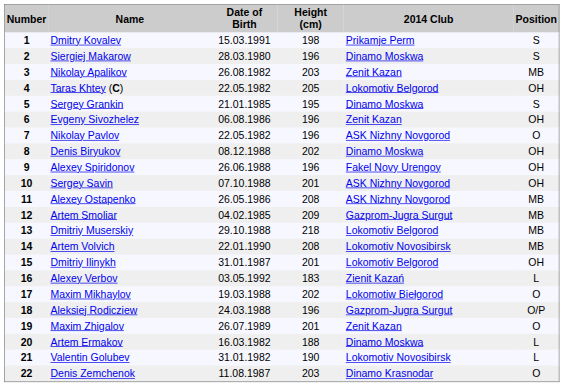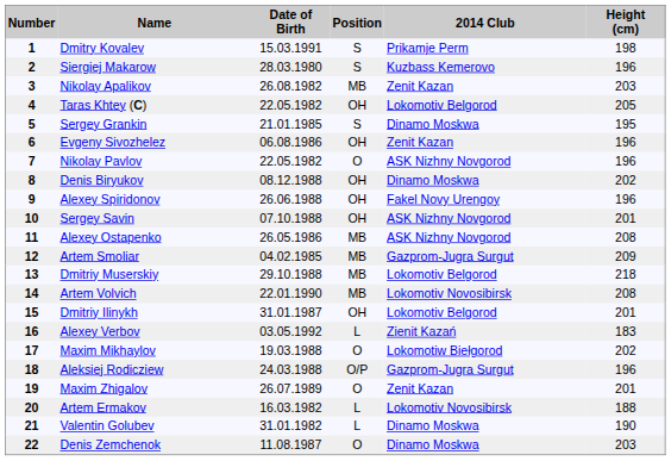 <table cellpadding="3" style="background: #f7f8ff; font-size: 95%; border: 1px solid gray; border-collapse: collapse;">
 <tr style="background:#ccc;">
 <th style="width: 10px;"><strong>Number</strong></th>
 <th style="width: 230px;"><strong>Name</strong></th>
 <th style="width: 90px;"><strong>Date of Birth</strong></th>
+<th style="width: 50px;"><strong>Position</strong></th>
+<th style="width: 240px;"><strong>2014 Club</strong></th>
 <th style="width: 90px;"><strong>Height<br>(cm)</strong></th>
-<th style="width: 240px;"><strong>2014 Club</strong></th>
-<th style="width: 50px;"><strong>Position</strong></th>
 </tr>
 <tr>
 <td style="text-align:center;"><strong>1</strong></td>
 <td><a href='#'>Dmitry Kovalev</a></td>
 <td style="text-align:center;">15.03.1991</td>
+<td style="text-align:center;">S</td>
+<td> <a href='#'>Prikamje Perm</a></td>
 <td style="text-align:center;">198</td>
-<td> <a href='#'>Prikamje Perm</a></td>
-<td style="text-align:center;">S</td>
 </tr>
 <tr style="background: #efefef;">
 <td style="text-align:center;"><strong>2</strong></td>
 <td><a href='#'>Siergiej Makarow</a></td>
 <td style="text-align:center;">28.03.1980</td>
+<td style="text-align:center;">S</td>
+<td> <a href='#'>Kuzbass Kemerovo</a></td>
 <td style="text-align:center;">196</td>
-<td> <a href='#'>Dinamo Moskwa</a></td>
-<td style="text-align:center;">S</td>
 </tr>
 <tr>
 <td style="text-align:center;"><strong>3</strong></td>
 <td><a href='#'>Nikolay Apalikov</a></td>
 <td style="text-align:center;">26.08.1982</td>
+<td style="text-align:center;">MB</td>
+<td> <a href='#'>Zenit Kazan</a></td>
 <td style="text-align:center;">203</td>
-<td> <a href='#'>Zenit Kazan</a></td>
-<td style="text-align:center;">MB</td>
 </tr>
 <tr style="background: #efefef;">
 <td style="text-align:center;"><strong>4</strong></td>
 <td><a href='#'>Taras Khtey</a> (<strong>C</strong>)</td>
 <td style="text-align:center;">22.05.1982</td>
+<td style="text-align:center;">OH</td>
+<td> <a href='#'>Lokomotiv Belgorod</a></td>
 <td style="text-align:center;">205</td>
-<td> <a href='#'>Lokomotiv Belgorod</a></td>
-<td style="text-align:center;">OH</td>
 </tr>
 <tr>
 <td style="text-align:center;"><strong>5</strong></td>
 <td><a href='#'>Sergey Grankin</a></td>
 <td style="text-align:center;">21.01.1985</td>
+<td style="text-align:center;">S</td>
+<td> <a href='#'>Dinamo Moskwa</a></td>
 <td style="text-align:center;">195</td>
-<td> <a href='#'>Dinamo Moskwa</a></td>
-<td style="text-align:center;">S</td>
 </tr>
 <tr style="background: #efefef;">
 <td style="text-align:center;"><strong>6</strong></td>
 <td><a href='#'>Evgeny Sivozhelez</a></td>
 <td style="text-align:center;">06.08.1986</td>
+<td style="text-align:center;">OH</td>
+<td> <a href='#'>Zenit Kazan</a></td>
 <td style="text-align:center;">196</td>
-<td> <a href='#'>Zenit Kazan</a></td>
-<td style="text-align:center;">OH</td>
 </tr>
 <tr>
 <td style="text-align:center;"><strong>7</strong></td>
 <td><a href='#'>Nikolay Pavlov</a></td>
 <td style="text-align:center;">22.05.1982</td>
+<td style="text-align:center;">O</td>
+<td> <a href='#'>ASK Nizhny Novgorod</a></td>
 <td style="text-align:center;">196</td>
-<td> <a href='#'>ASK Nizhny Novgorod</a></td>
-<td style="text-align:center;">O</td>
 </tr>
 <tr style="background: #efefef;">
 <td style="text-align:center;"><strong>8</strong></td>
 <td><a href='#'>Denis Biryukov</a></td>
 <td style="text-align:center;">08.12.1988</td>
+<td style="text-align:center;">OH</td>
+<td> <a href='#'>Dinamo Moskwa</a></td>
 <td style="text-align:center;">202</td>
-<td> <a href='#'>Dinamo Moskwa</a></td>
-<td style="text-align:center;">OH</td>
 </tr>
 <tr>
 <td style="text-align:center;"><strong>9</strong></td>
 <td><a href='#'>Alexey Spiridonov</a></td>
 <td style="text-align:center;">26.06.1988</td>
+<td style="text-align:center;">OH</td>
+<td> <a href='#'>Fakel Novy Urengoy</a></td>
 <td style="text-align:center;">196</td>
-<td> <a href='#'>Fakel Novy Urengoy</a></td>
-<td style="text-align:center;">OH</td>
 </tr>
 <tr style="background: #efefef;">
 <td style="text-align:center;"><strong>10</strong></td>
 <td><a href='#'>Sergey Savin</a></td>
 <td style="text-align:center;">07.10.1988</td>
+<td style="text-align:center;">OH</td>
+<td> <a href='#'>ASK Nizhny Novgorod</a></td>
 <td style="text-align:center;">201</td>
-<td> <a href='#'>ASK Nizhny Novgorod</a></td>
-<td style="text-align:center;">OH</td>
 </tr>
 <tr>
 <td style="text-align:center;"><strong>11</strong></td>
 <td><a href='#'>Alexey Ostapenko</a></td>
 <td style="text-align:center;">26.05.1986</td>
+<td style="text-align:center;">MB</td>
+<td> <a href='#'>ASK Nizhny Novgorod</a></td>
 <td style="text-align:center;">208</td>
-<td> <a href='#'>ASK Nizhny Novgorod</a></td>
-<td style="text-align:center;">MB</td>
 </tr>
 <tr style="background: #efefef;">
 <td style="text-align:center;"><strong>12</strong></td>
 <td><a href='#'>Artem Smoliar</a></td>
 <td style="text-align:center;">04.02.1985</td>
+<td style="text-align:center;">MB</td>
+<td> <a href='#'>Gazprom-Jugra Surgut</a></td>
 <td style="text-align:center;">209</td>
-<td> <a href='#'>Gazprom-Jugra Surgut</a></td>
-<td style="text-align:center;">MB</td>
 </tr>
 <tr>
 <td style="text-align:center;"><strong>13</strong></td>
 <td><a href='#'>Dmitriy Muserskiy</a></td>
 <td style="text-align:center;">29.10.1988</td>
+<td style="text-align:center;">MB</td>
+<td> <a href='#'>Lokomotiv Belgorod</a></td>
 <td style="text-align:center;">218</td>
-<td> <a href='#'>Lokomotiv Belgorod</a></td>
-<td style="text-align:center;">MB</td>
 </tr>
 <tr style="background: #efefef;">
 <td style="text-align:center;"><strong>14</strong></td>
 <td><a href='#'>Artem Volvich</a></td>
 <td style="text-align:center;">22.01.1990</td>
+<td style="text-align:center;">MB</td>
+<td> <a href='#'>Lokomotiv Novosibirsk</a></td>
 <td style="text-align:center;">208</td>
-<td> <a href='#'>Lokomotiv Novosibirsk</a></td>
-<td style="text-align:center;">MB</td>
 </tr>
 <tr>
 <td style="text-align:center;"><strong>15</strong></td>
 <td><a href='#'>Dmitriy Ilinykh</a></td>
 <td style="text-align:center;">31.01.1987</td>
+<td style="text-align:center;">OH</td>
+<td> <a href='#'>Lokomotiv Belgorod</a></td>
 <td style="text-align:center;">201</td>
-<td> <a href='#'>Lokomotiv Belgorod</a></td>
-<td style="text-align:center;">OH</td>
 </tr>
 <tr style="background: #efefef;">
 <td style="text-align:center;"><strong>16</strong></td>
 <td><a href='#'>Alexey Verbov</a></td>
 <td style="text-align:center;">03.05.1992</td>
+<td style="text-align:center;">L</td>
+<td> <a href='#'>Zienit Kazań</a></td>
 <td style="text-align:center;">183</td>
-<td> <a href='#'>Zienit Kazań</a></td>
-<td style="text-align:center;">L</td>
 </tr>
 <tr>
 <td style="text-align:center;"><strong>17</strong></td>
 <td><a href='#'>Maxim Mikhaylov</a></td>
 <td style="text-align:center;">19.03.1988</td>
+<td style="text-align:center;">O</td>
+<td> <a href='#'>Lokomotiw Biełgorod</a></td>
 <td style="text-align:center;">202</td>
-<td> <a href='#'>Lokomotiw Biełgorod</a></td>
-<td style="text-align:center;">O</td>
 </tr>
 <tr style="background: #efefef;">
 <td style="text-align:center;"><strong>18</strong></td>
 <td><a href='#'>Aleksiej Rodicziew</a></td>
 <td style="text-align:center;">24.03.1988</td>
+<td style="text-align:center;">O/P</td>
+<td> <a href='#'>Gazprom-Jugra Surgut</a></td>
 <td style="text-align:center;">196</td>
-<td> <a href='#'>Gazprom-Jugra Surgut</a></td>
-<td style="text-align:center;">O/P</td>
 </tr>
 <tr>
 <td style="text-align:center;"><strong>19</strong></td>
 <td><a href='#'>Maxim Zhigalov</a></td>
 <td style="text-align:center;">26.07.1989</td>
+<td style="text-align:center;">O</td>
+<td> <a href='#'>Zenit Kazan</a></td>
 <td style="text-align:center;">201</td>
-<td> <a href='#'>Zenit Kazan</a></td>
-<td style="text-align:center;">O</td>
 </tr>
 <tr style="background: #efefef;">
 <td style="text-align:center;"><strong>20</strong></td>
 <td><a href='#'>Artem Ermakov</a></td>
 <td style="text-align:center;">16.03.1982</td>
+<td style="text-align:center;">L</td>
+<td> <a href='#'>Lokomotiv Novosibirsk</a></td>
 <td style="text-align:center;">188</td>
-<td> <a href='#'>Dinamo Moskwa</a></td>
-<td style="text-align:center;">L</td>
 </tr>
 <tr>
 <td style="text-align:center;"><strong>21</strong></td>
 <td><a href='#'>Valentin Golubev</a></td>
 <td style="text-align:center;">31.01.1982</td>
+<td style="text-align:center;">L</td>
+<td> <a href='#'>Dinamo Moskwa</a></td>
 <td style="text-align:center;">190</td>
-<td> <a href='#'>Lokomotiv Novosibirsk</a></td>
-<td style="text-align:center;">L</td>
 </tr>
 <tr style="background: #efefef;">
 <td style="text-align:center;"><strong>22</strong></td>
 <td><a href='#'>Denis Zemchenok</a></td>
 <td style="text-align:center;">11.08.1987</td>
+<td style="text-align:center;">O</td>
+<td> <a href='#'>Dinamo Moskwa</a></td>
 <td style="text-align:center;">203</td>
-<td> <a href='#'>Dinamo Krasnodar</a></td>
-<td style="text-align:center;">O</td>
 </tr>
 </table>
